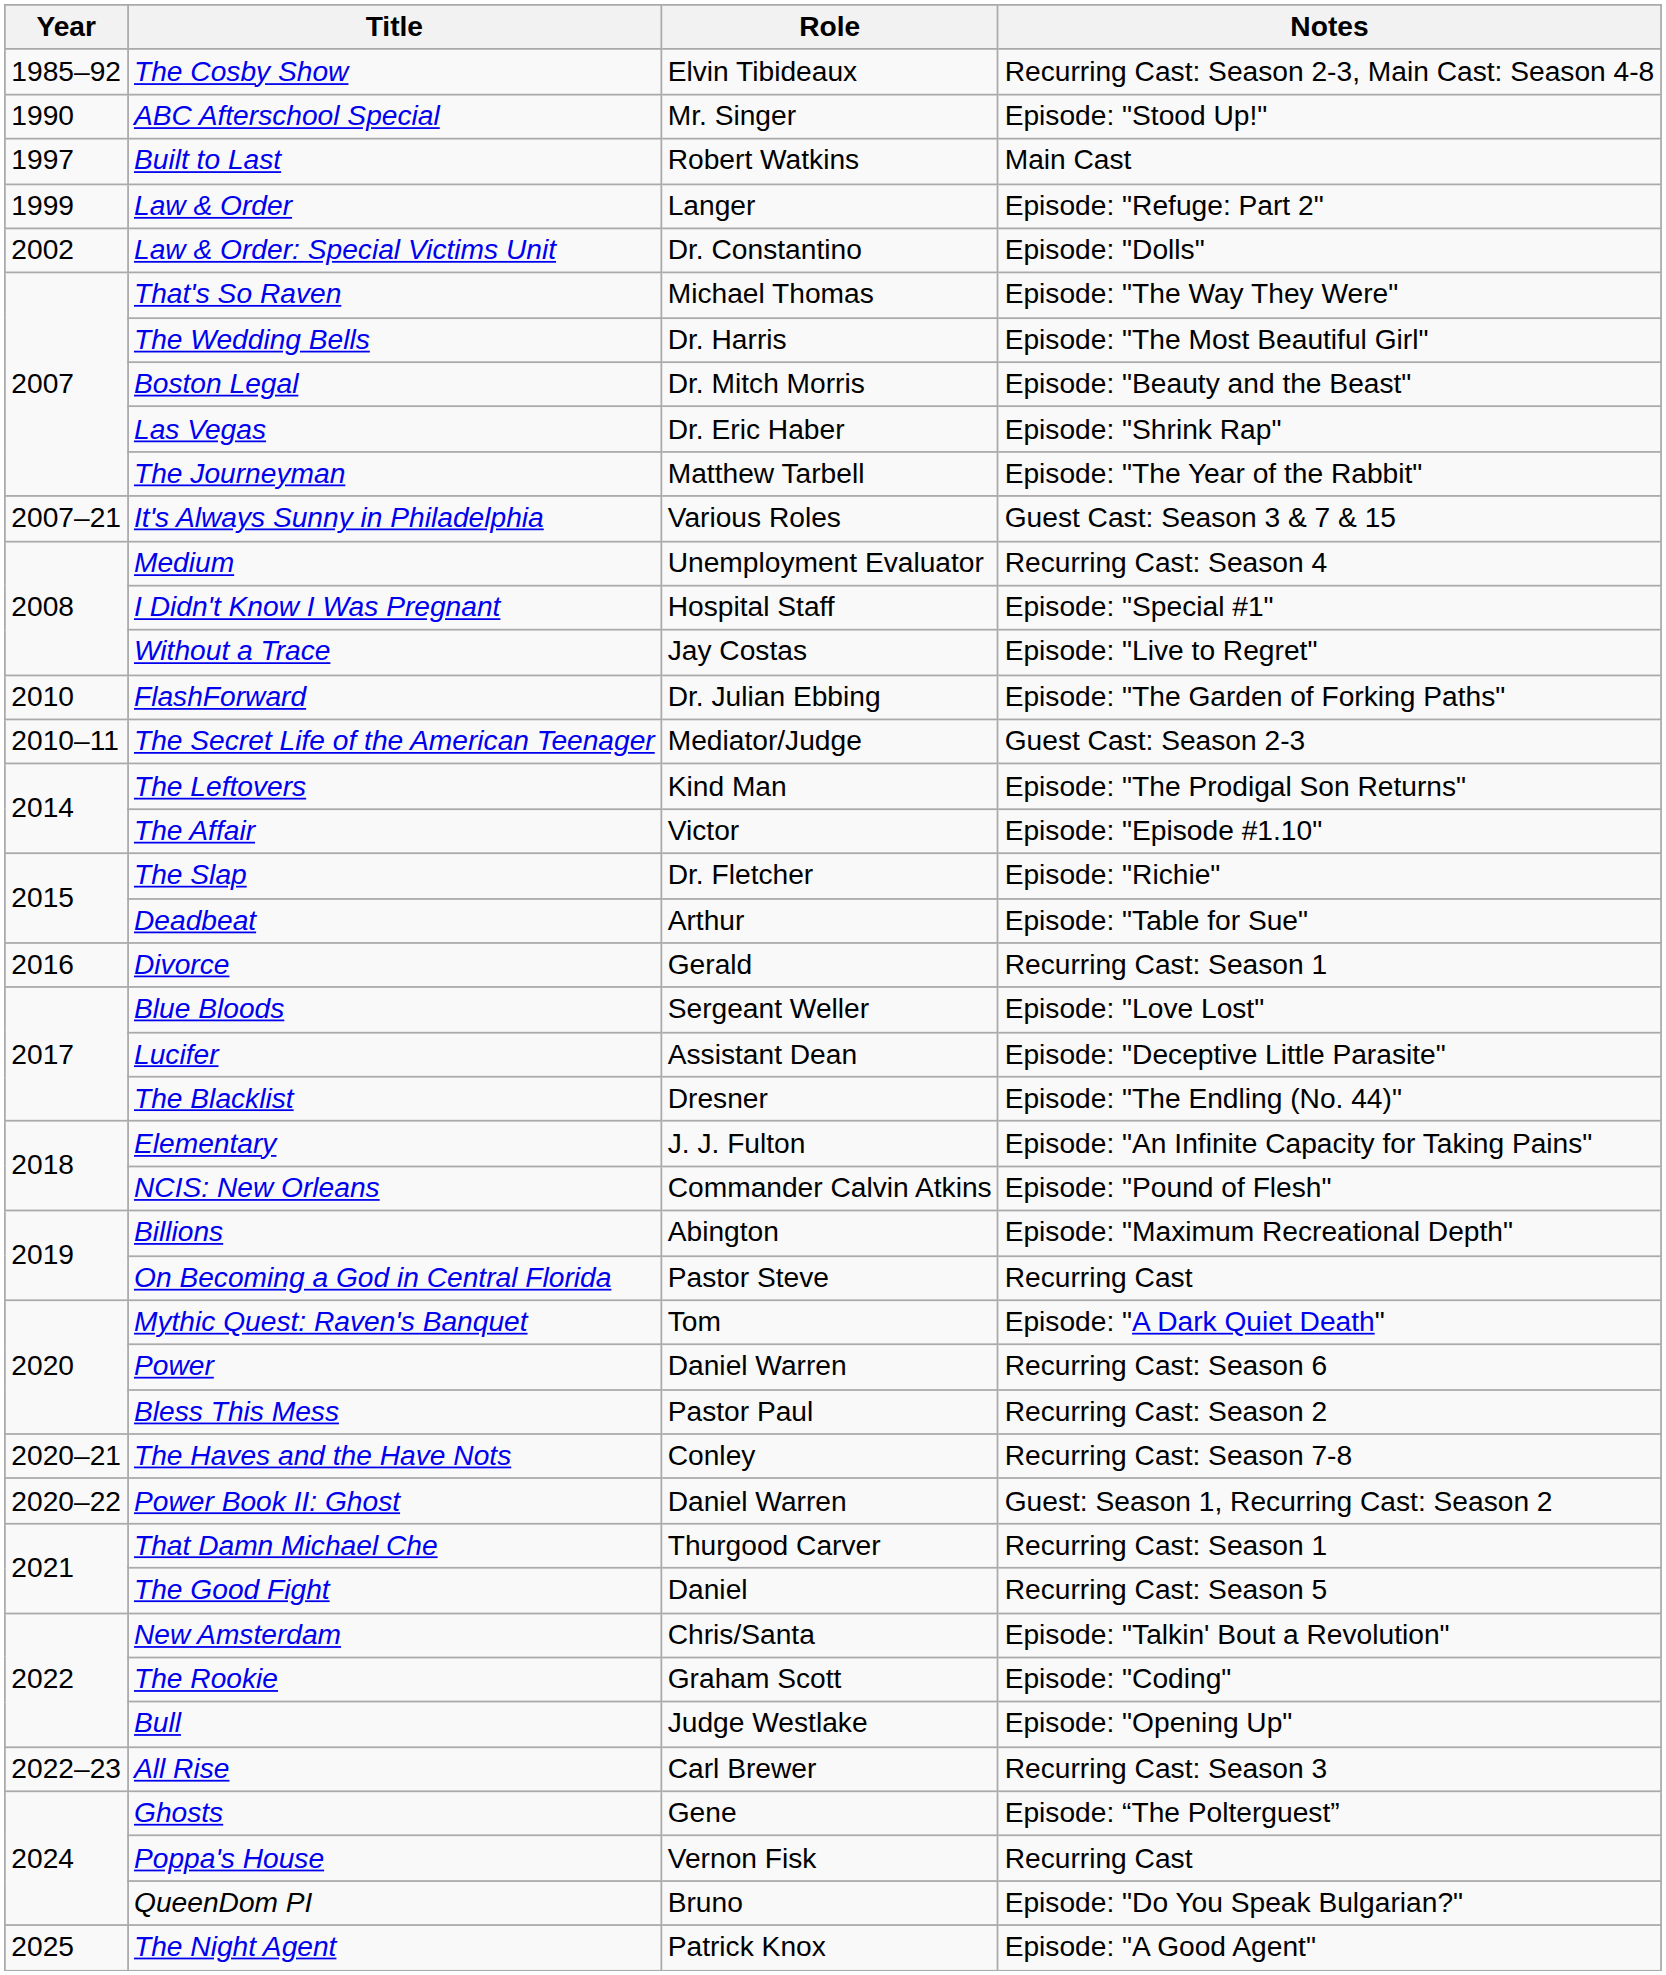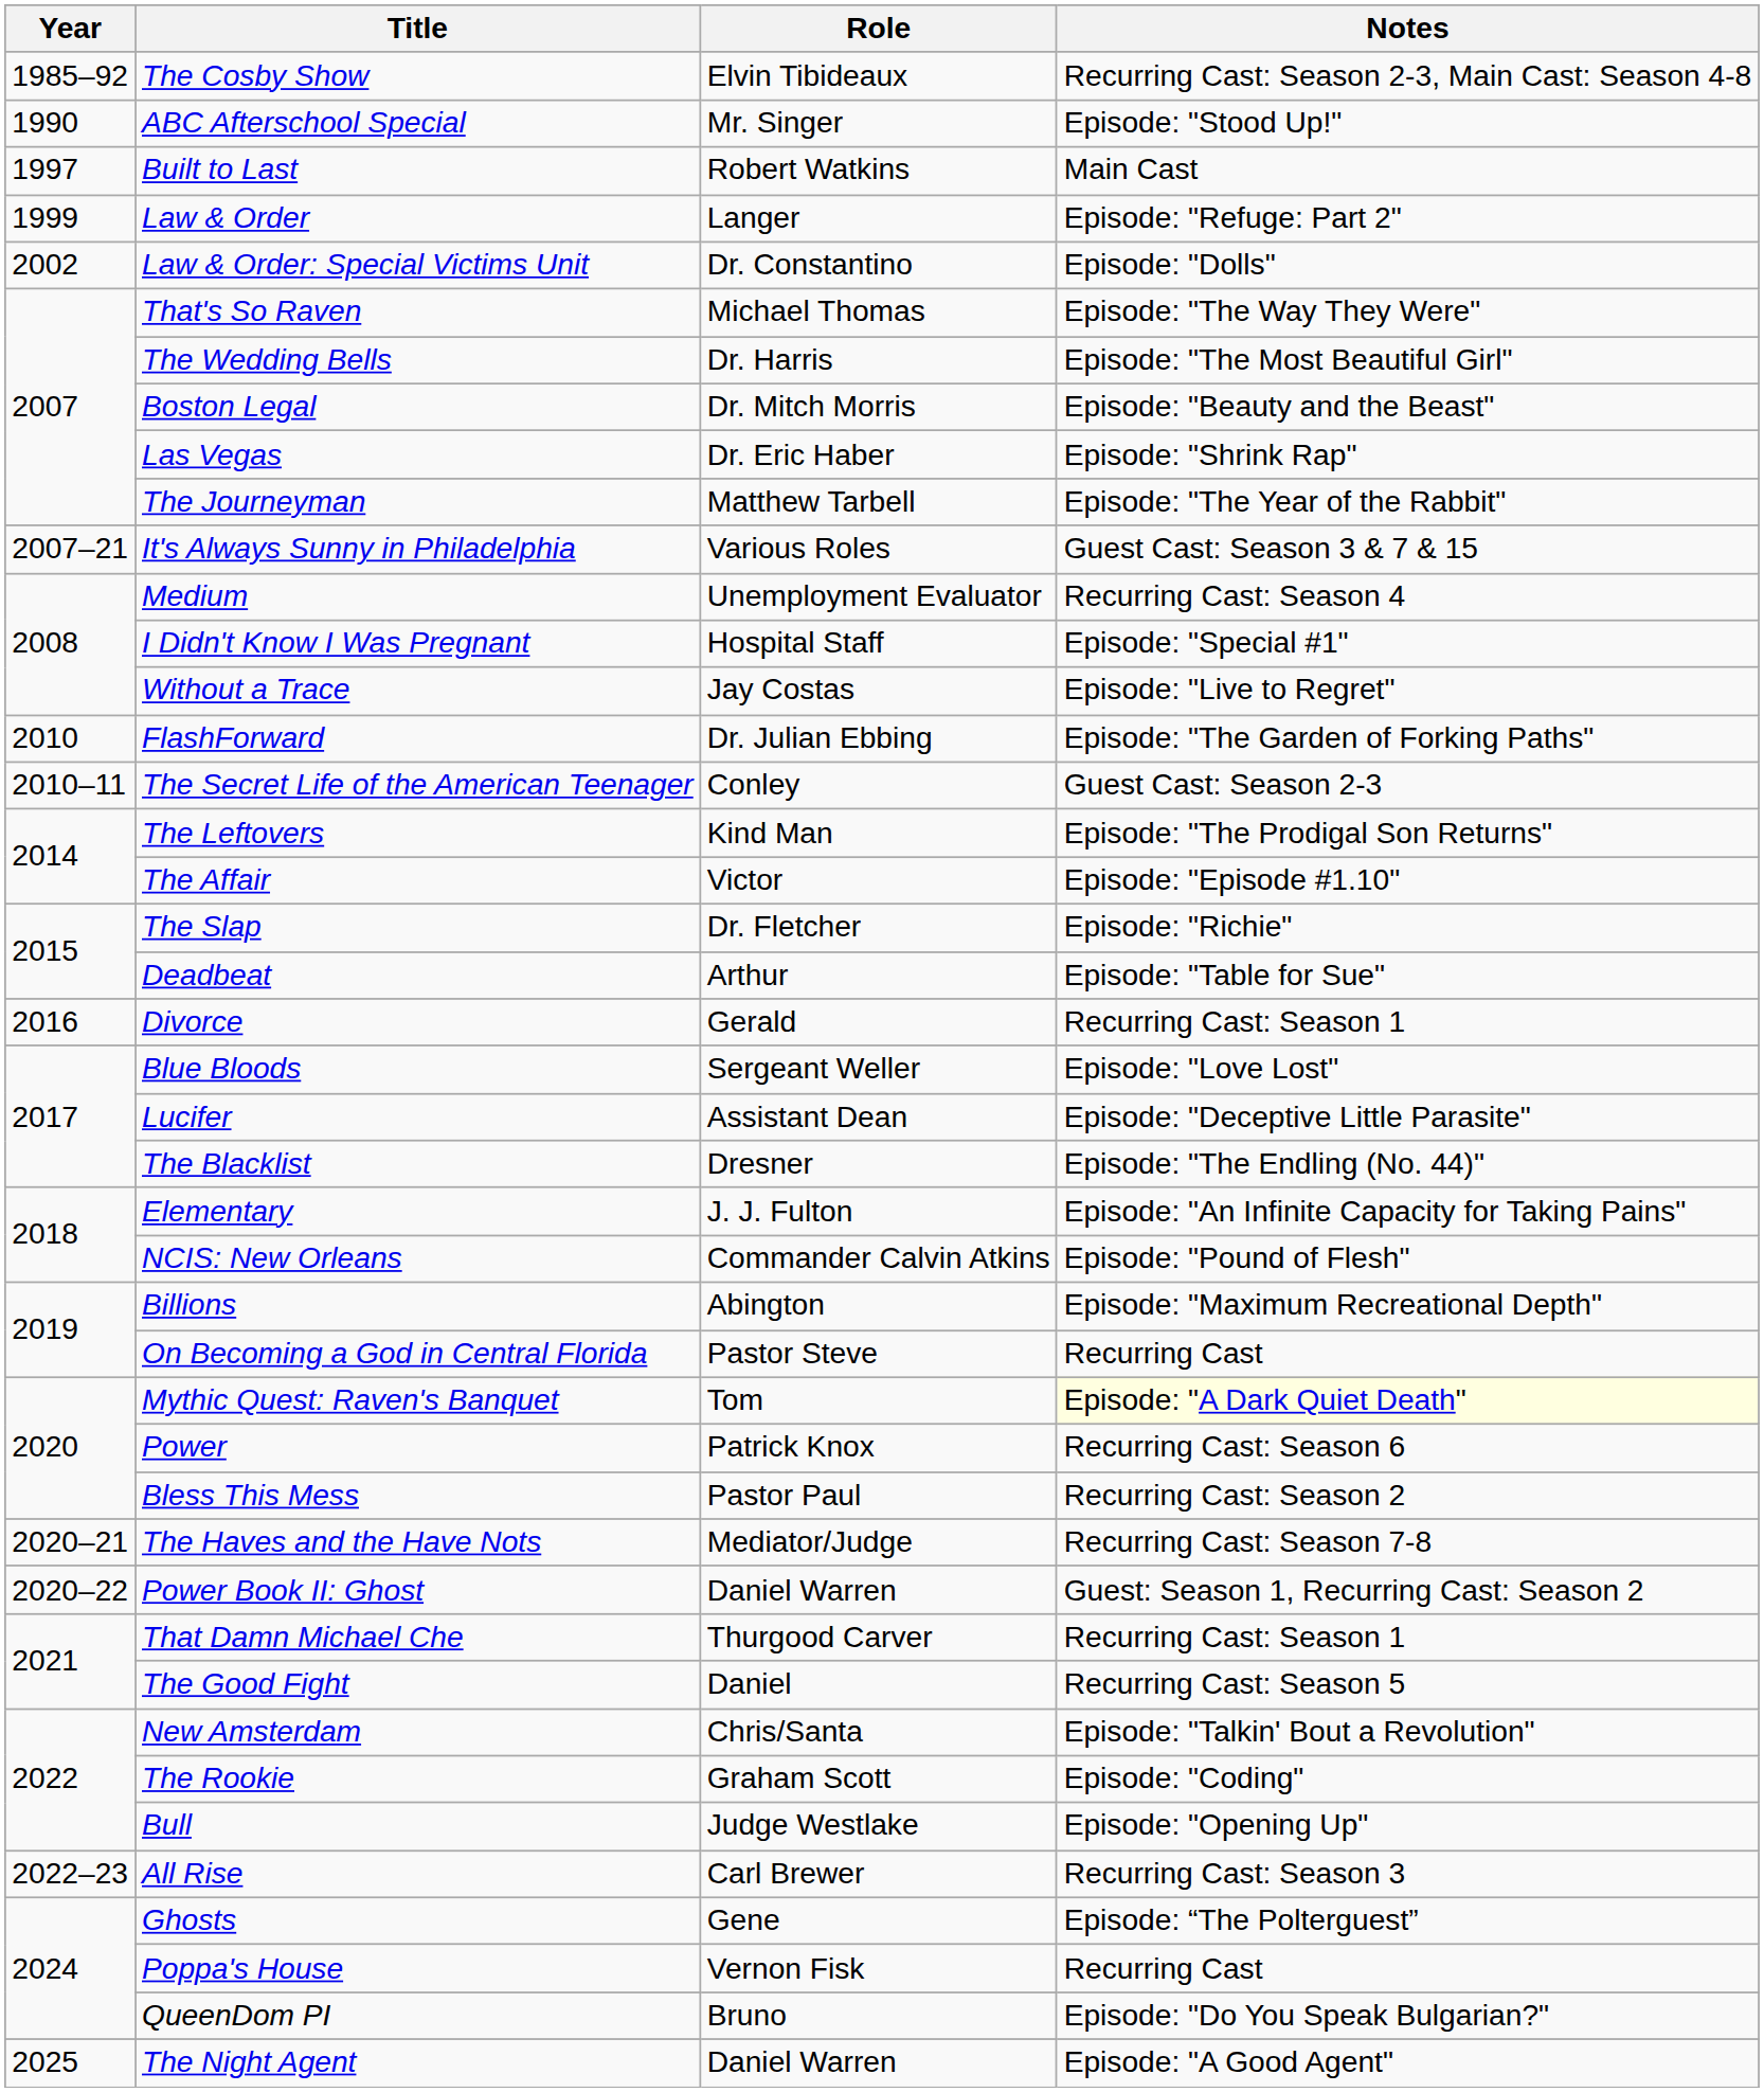 <table class="wikitable plainrowheaders sortable" style="margin-right: 0;">
 <tr>
 <th>Year</th>
 <th>Title</th>
 <th>Role</th>
 <th>Notes</th>
 </tr>
 <tr>
 <td>1985–92</td>
 <td><em><a href='#'>The Cosby Show</a></em></td>
 <td>Elvin Tibideaux</td>
 <td>Recurring Cast: Season 2-3, Main Cast: Season 4-8</td>
 </tr>
 <tr>
 <td>1990</td>
 <td><em><a href='#'>ABC Afterschool Special</a></em></td>
 <td>Mr. Singer</td>
 <td>Episode: "Stood Up!"</td>
 </tr>
 <tr>
 <td>1997</td>
 <td><em><a href='#'>Built to Last</a></em></td>
 <td>Robert Watkins</td>
 <td>Main Cast</td>
 </tr>
 <tr>
 <td>1999</td>
 <td><em><a href='#'>Law & Order</a></em></td>
 <td>Langer</td>
 <td>Episode: "Refuge: Part 2"</td>
 </tr>
 <tr>
 <td>2002</td>
 <td><em><a href='#'>Law & Order: Special Victims Unit</a></em></td>
 <td>Dr. Constantino</td>
 <td>Episode: "Dolls"</td>
 </tr>
 <tr>
 <td rowspan=5>2007</td>
 <td><em><a href='#'>That's So Raven</a></em></td>
 <td>Michael Thomas</td>
 <td>Episode: "The Way They Were"</td>
 </tr>
 <tr>
 <td><em><a href='#'>The Wedding Bells</a></em></td>
 <td>Dr. Harris</td>
 <td>Episode: "The Most Beautiful Girl"</td>
 </tr>
 <tr>
 <td><em><a href='#'>Boston Legal</a></em></td>
 <td>Dr. Mitch Morris</td>
 <td>Episode: "Beauty and the Beast"</td>
 </tr>
 <tr>
 <td><em><a href='#'>Las Vegas</a></em></td>
 <td>Dr. Eric Haber</td>
 <td>Episode: "Shrink Rap"</td>
 </tr>
 <tr>
 <td><em><a href='#'>The Journeyman</a></em></td>
 <td>Matthew Tarbell</td>
 <td>Episode: "The Year of the Rabbit"</td>
 </tr>
 <tr>
 <td>2007–21</td>
 <td><em><a href='#'>It's Always Sunny in Philadelphia</a></em></td>
 <td>Various Roles</td>
 <td>Guest Cast: Season 3 & 7 & 15</td>
 </tr>
 <tr>
 <td rowspan=3>2008</td>
 <td><em><a href='#'>Medium</a></em></td>
 <td>Unemployment Evaluator</td>
 <td>Recurring Cast: Season 4</td>
 </tr>
 <tr>
 <td><em><a href='#'>I Didn't Know I Was Pregnant</a></em></td>
 <td>Hospital Staff</td>
 <td>Episode: "Special #1"</td>
 </tr>
 <tr>
 <td><em><a href='#'>Without a Trace</a></em></td>
 <td>Jay Costas</td>
 <td>Episode: "Live to Regret"</td>
 </tr>
 <tr>
 <td>2010</td>
 <td><em><a href='#'>FlashForward</a></em></td>
 <td>Dr. Julian Ebbing</td>
 <td>Episode: "The Garden of Forking Paths"</td>
 </tr>
 <tr>
 <td>2010–11</td>
 <td><em><a href='#'>The Secret Life of the American Teenager</a></em></td>
-<td>Mediator/Judge</td>
+<td>Conley</td>
 <td>Guest Cast: Season 2-3</td>
 </tr>
 <tr>
 <td rowspan=2>2014</td>
 <td><em><a href='#'>The Leftovers</a></em></td>
 <td>Kind Man</td>
 <td>Episode: "The Prodigal Son Returns"</td>
 </tr>
 <tr>
 <td><em><a href='#'>The Affair</a></em></td>
 <td>Victor</td>
 <td>Episode: "Episode #1.10"</td>
 </tr>
 <tr>
 <td rowspan=2>2015</td>
 <td><em><a href='#'>The Slap</a></em></td>
 <td>Dr. Fletcher</td>
 <td>Episode: "Richie"</td>
 </tr>
 <tr>
 <td><em><a href='#'>Deadbeat</a></em></td>
 <td>Arthur</td>
 <td>Episode: "Table for Sue"</td>
 </tr>
 <tr>
 <td>2016</td>
 <td><em><a href='#'>Divorce</a></em></td>
 <td>Gerald</td>
 <td>Recurring Cast: Season 1</td>
 </tr>
 <tr>
 <td rowspan=3>2017</td>
 <td><em><a href='#'>Blue Bloods</a></em></td>
 <td>Sergeant Weller</td>
 <td>Episode: "Love Lost"</td>
 </tr>
 <tr>
 <td><em><a href='#'>Lucifer</a></em></td>
 <td>Assistant Dean</td>
 <td>Episode: "Deceptive Little Parasite"</td>
 </tr>
 <tr>
 <td><em><a href='#'>The Blacklist</a></em></td>
 <td>Dresner</td>
 <td>Episode: "The Endling (No. 44)"</td>
 </tr>
 <tr>
 <td rowspan=2>2018</td>
 <td><em><a href='#'>Elementary</a></em></td>
 <td>J. J. Fulton</td>
 <td>Episode: "An Infinite Capacity for Taking Pains"</td>
 </tr>
 <tr>
 <td><em><a href='#'>NCIS: New Orleans</a></em></td>
 <td>Commander Calvin Atkins</td>
 <td>Episode: "Pound of Flesh"</td>
 </tr>
 <tr>
 <td rowspan=2>2019</td>
 <td><em><a href='#'>Billions</a></em></td>
 <td>Abington</td>
 <td>Episode: "Maximum Recreational Depth"</td>
 </tr>
 <tr>
 <td><em><a href='#'>On Becoming a God in Central Florida</a></em></td>
 <td>Pastor Steve</td>
 <td>Recurring Cast</td>
 </tr>
 <tr>
 <td rowspan=3>2020</td>
 <td><em><a href='#'>Mythic Quest: Raven's Banquet</a></em></td>
 <td>Tom</td>
-<td>Episode: "<a href='#'>A Dark Quiet Death</a>"</td>
+<td style="background: lightyellow;">Episode: "<a href='#'>A Dark Quiet Death</a>"</td>
 </tr>
 <tr>
 <td><em><a href='#'>Power</a></em></td>
-<td>Daniel Warren</td>
+<td>Patrick Knox</td>
 <td>Recurring Cast: Season 6</td>
 </tr>
 <tr>
 <td><em><a href='#'>Bless This Mess</a></em></td>
 <td>Pastor Paul</td>
 <td>Recurring Cast: Season 2</td>
 </tr>
 <tr>
 <td>2020–21</td>
 <td><em><a href='#'>The Haves and the Have Nots</a></em></td>
-<td>Conley</td>
+<td>Mediator/Judge</td>
 <td>Recurring Cast: Season 7-8</td>
 </tr>
 <tr>
 <td>2020–22</td>
 <td><em><a href='#'>Power Book II: Ghost</a></em></td>
 <td>Daniel Warren</td>
 <td>Guest: Season 1, Recurring Cast: Season 2</td>
 </tr>
 <tr>
 <td rowspan=2>2021</td>
 <td><em><a href='#'>That Damn Michael Che</a></em></td>
 <td>Thurgood Carver</td>
 <td>Recurring Cast: Season 1</td>
 </tr>
 <tr>
 <td><em><a href='#'>The Good Fight</a></em></td>
 <td>Daniel</td>
 <td>Recurring Cast: Season 5</td>
 </tr>
 <tr>
 <td rowspan=3>2022</td>
 <td><em><a href='#'>New Amsterdam</a></em></td>
 <td>Chris/Santa</td>
 <td>Episode: "Talkin' Bout a Revolution"</td>
 </tr>
 <tr>
 <td><em><a href='#'>The Rookie</a></em></td>
 <td>Graham Scott</td>
 <td>Episode: "Coding"</td>
 </tr>
 <tr>
 <td><em><a href='#'>Bull</a></em></td>
 <td>Judge Westlake</td>
 <td>Episode: "Opening Up"</td>
 </tr>
 <tr>
 <td>2022–23</td>
 <td><em><a href='#'>All Rise</a></em></td>
 <td>Carl Brewer</td>
 <td>Recurring Cast: Season 3</td>
 </tr>
 <tr>
 <td rowspan="3">2024</td>
 <td><em><a href='#'>Ghosts</a></em></td>
 <td>Gene</td>
 <td>Episode: “The Polterguest”</td>
 </tr>
 <tr>
 <td><em><a href='#'>Poppa's House</a></em></td>
 <td>Vernon Fisk</td>
 <td>Recurring Cast</td>
 </tr>
 <tr>
 <td><em>QueenDom PI</em></td>
 <td>Bruno</td>
 <td>Episode: "Do You Speak Bulgarian?"</td>
 </tr>
 <tr>
 <td>2025</td>
 <td><em><a href='#'>The Night Agent</a></em></td>
-<td>Patrick Knox</td>
+<td>Daniel Warren</td>
 <td>Episode: "A Good Agent"</td>
 </tr>
 </table>
